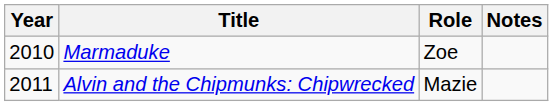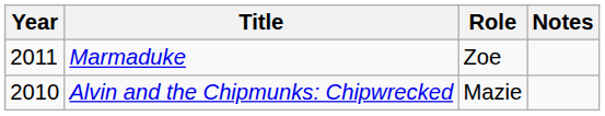 <table class="wikitable sortable">
 <tr>
 <th>Year</th>
 <th>Title</th>
 <th>Role</th>
 <th class="unsortable">Notes</th>
 </tr>
 <tr>
-<td>2010</td>
+<td>2011</td>
 <td><em><a href='#'>Marmaduke</a></em></td>
 <td>Zoe</td>
 <td></td>
 </tr>
 <tr>
-<td>2011</td>
+<td>2010</td>
 <td><em><a href='#'>Alvin and the Chipmunks: Chipwrecked</a></em></td>
 <td>Mazie</td>
 <td></td>
 </tr>
 </table>
